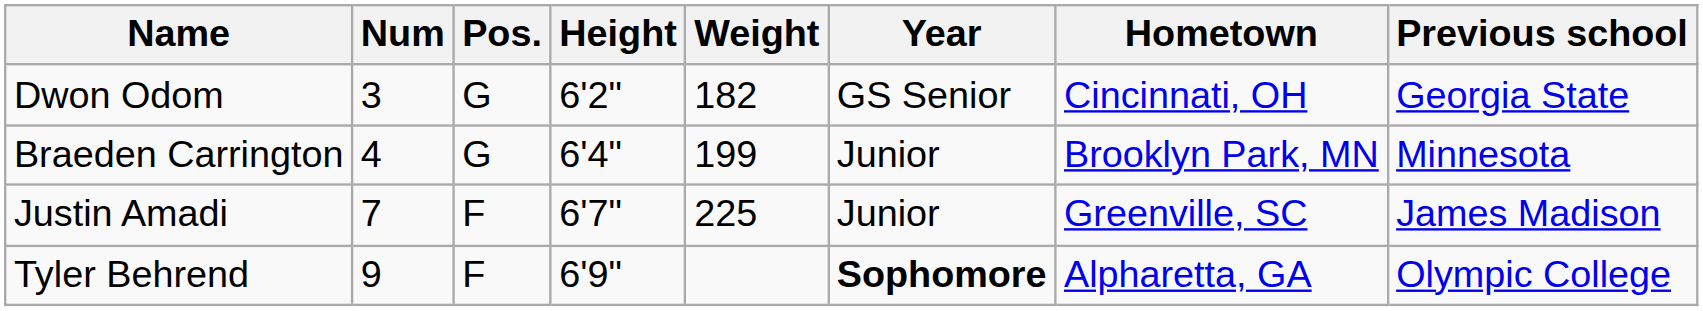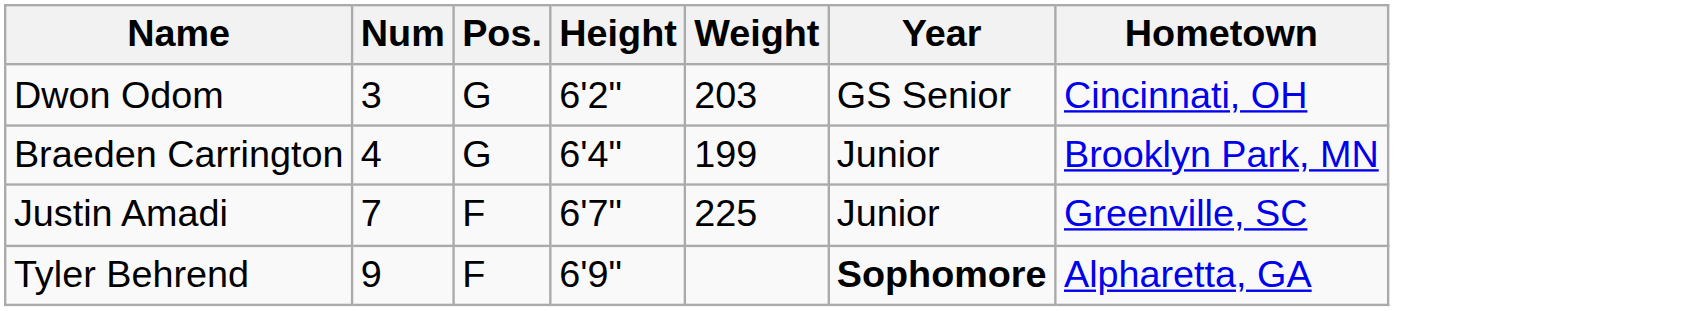 <table class="wikitable sortable" border="1">
 <tr>
 <th>Name</th>
 <th>Num</th>
 <th>Pos.</th>
 <th>Height</th>
 <th>Weight</th>
 <th>Year</th>
 <th>Hometown</th>
-<th class="unsortable">Previous school</th>
 </tr>
 <tr>
 <td>Dwon Odom</td>
 <td>3</td>
 <td>G</td>
 <td>6'2"</td>
-<td>182</td>
+<td>203</td>
 <td>GS Senior</td>
 <td><a href='#'>Cincinnati, OH</a></td>
-<td><a href='#'>Georgia State</a></td>
 </tr>
 <tr>
 <td>Braeden Carrington</td>
 <td>4</td>
 <td>G</td>
 <td>6'4"</td>
 <td>199</td>
 <td>Junior</td>
 <td><a href='#'>Brooklyn Park, MN</a></td>
-<td><a href='#'>Minnesota</a></td>
 </tr>
 <tr>
 <td>Justin Amadi</td>
 <td>7</td>
 <td>F</td>
 <td>6'7"</td>
 <td>225</td>
 <td> Junior</td>
 <td><a href='#'>Greenville, SC</a></td>
-<td><a href='#'>James Madison</a></td>
 </tr>
 <tr>
 <td>Tyler Behrend</td>
 <td>9</td>
 <td>F</td>
 <td>6'9"</td>
 <td></td>
 <td><strong>Sophomore</strong></td>
 <td><a href='#'>Alpharetta, GA</a></td>
-<td><a href='#'>Olympic College</a></td>
 </tr>
 </table>
